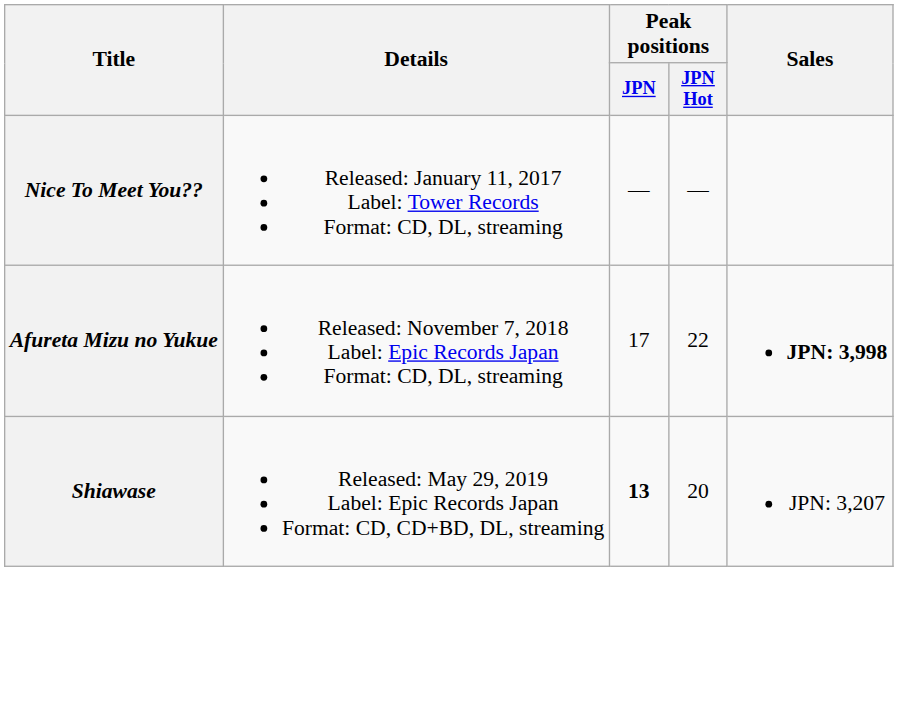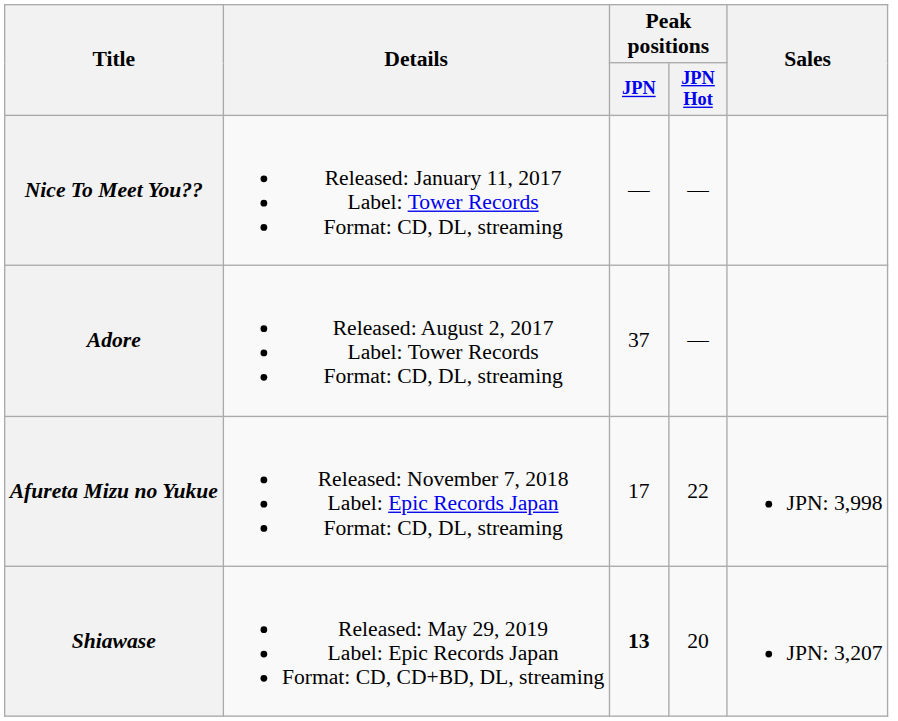 <table class="wikitable plainrowheaders" style="text-align:center;">
 <tr>
 <th scope="col" rowspan="2">Title</th>
 <th scope="col" rowspan="2">Details</th>
 <th scope="col" colspan="2">Peak positions</th>
 <th scope="col" rowspan="2">Sales</th>
 </tr>
 <tr>
 <th scope="col" style="width:2.75em;font-size:85%;"><a href='#'>JPN</a><br></th>
 <th scope="col" style="width:2.75em;font-size:85%;"><a href='#'>JPN<br>Hot</a><br></th>
 </tr>
 <tr>
 <th scope="row"><em>Nice To Meet You??</em></th>
 <td><br><ul><li>Released: January 11, 2017</li><li>Label: <a href='#'>Tower Records</a></li><li>Format: CD, DL, streaming</li></ul></td>
 <td>—</td>
 <td>—</td>
 <td></td>
 </tr>
 <tr>
+<th scope="row"><em>Adore</em></th>
+<td><br><ul><li>Released: August 2, 2017</li><li>Label: Tower Records</li><li>Format: CD, DL, streaming</li></ul></td>
+<td>37</td>
+<td>—</td>
+<td></td>
+</tr>
+<tr>
 <th scope="row"><em>Afureta Mizu no Yukue</em></th>
 <td><br><ul><li>Released: November 7, 2018</li><li>Label: <a href='#'>Epic Records Japan</a></li><li>Format: CD, DL, streaming</li></ul></td>
 <td>17</td>
 <td>22</td>
-<td><strong><br><ul><li>JPN: 3,998</li></ul></strong></td>
+<td><br><ul><li>JPN: 3,998</li></ul></td>
 </tr>
 <tr>
 <th scope="row"><em>Shiawase</em></th>
 <td><br><ul><li>Released: May 29, 2019</li><li>Label: Epic Records Japan</li><li>Format: CD, CD+BD, DL, streaming</li></ul></td>
 <td><strong>13</strong></td>
 <td>20</td>
 <td><br><ul><li>JPN: 3,207</li></ul></td>
 </tr>
 </table>
